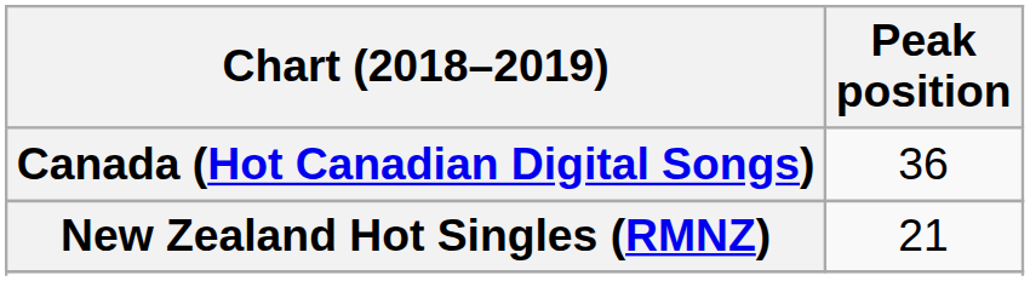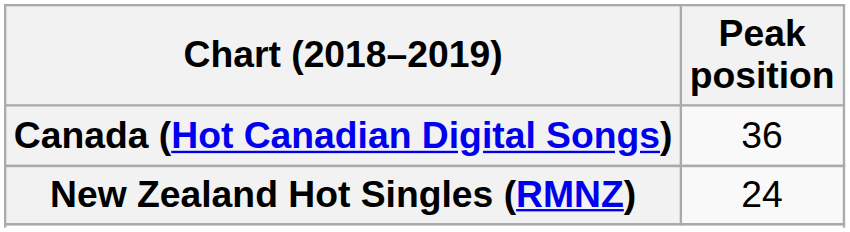 <table class="wikitable plainrowheaders" style="text-align:center">
 <tr>
 <th scope="col">Chart (2018–2019)</th>
 <th scope="col">Peak<br>position</th>
 </tr>
 <tr>
 <th scope="row">Canada (<a href='#'>Hot Canadian Digital Songs</a>)</th>
 <td>36</td>
 </tr>
 <tr>
 </tr>
 <tr>
 <th scope="row">New Zealand Hot Singles (<a href='#'>RMNZ</a>)</th>
-<td>21</td>
+<td>24</td>
 </tr>
 <tr>
 </tr>
 <tr>
 </tr>
 <tr>
 </tr>
 </table>
